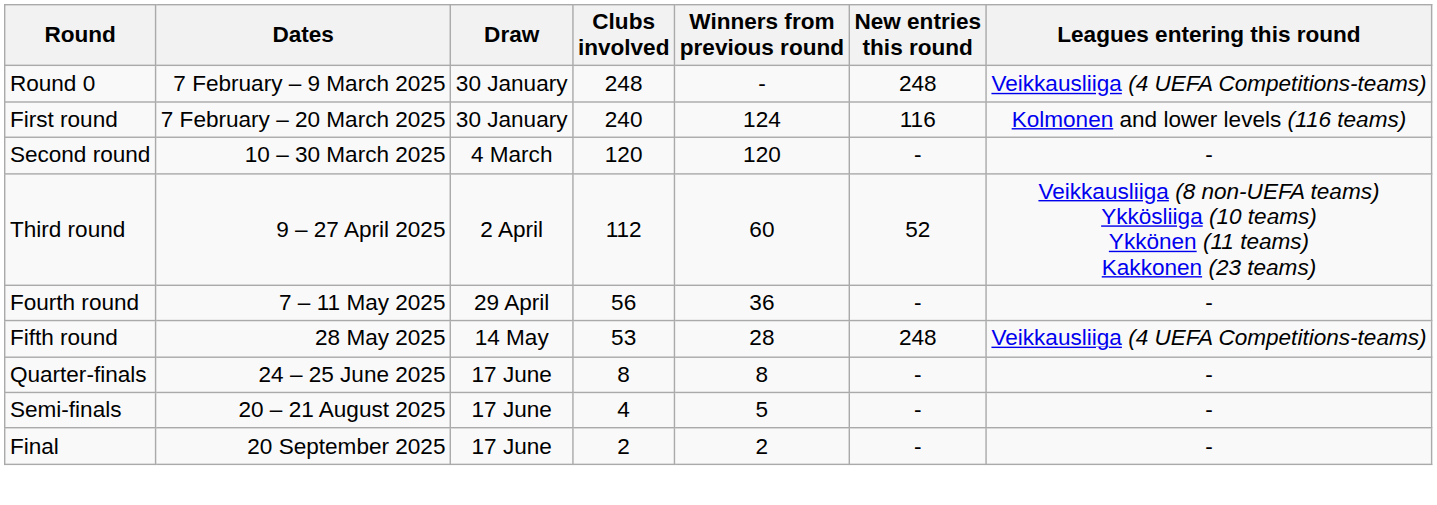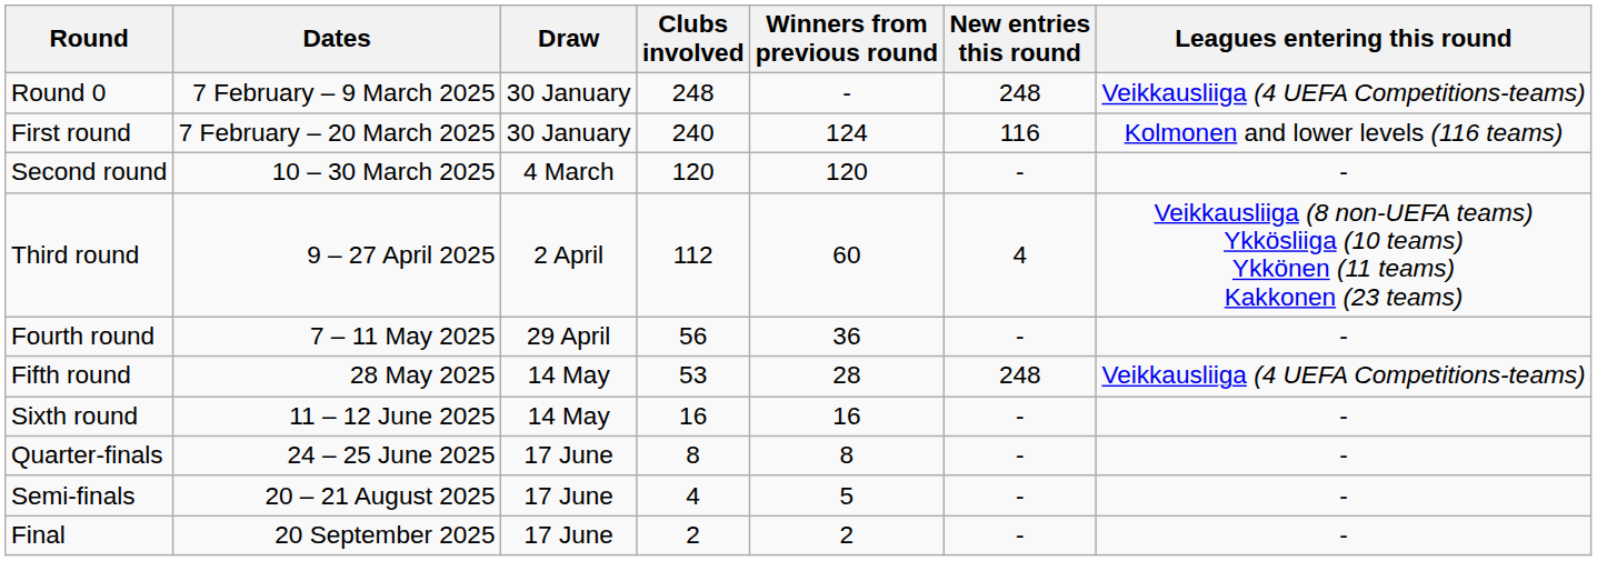 <table class="wikitable" style="text-align:center">
 <tr>
 <th>Round</th>
 <th>Dates</th>
 <th>Draw</th>
 <th>Clubs<br>involved</th>
 <th>Winners from<br>previous round</th>
 <th>New entries<br>this round</th>
 <th>Leagues entering this round</th>
 </tr>
 <tr>
 <td align=left>Round 0</td>
 <td align=right>7 February – 9 March 2025</td>
 <td>30 January</td>
 <td>248</td>
 <td>-</td>
 <td>248</td>
 <td><a href='#'>Veikkausliiga</a> <em>(4 UEFA Competitions-teams)</em></td>
 </tr>
 <tr>
 <td align=left>First round</td>
 <td align=right>7 February – 20 March 2025</td>
 <td>30 January</td>
 <td>240</td>
 <td>124</td>
 <td>116</td>
 <td><a href='#'>Kolmonen</a> and lower levels <em>(116 teams)</em></td>
 </tr>
 <tr>
 <td align=left>Second round</td>
 <td align=right>10 – 30 March 2025</td>
 <td>4 March</td>
 <td>120</td>
 <td>120</td>
 <td>-</td>
 <td>-</td>
 </tr>
 <tr>
 <td align=left>Third round</td>
 <td align=right>9 – 27 April 2025</td>
 <td>2 April</td>
 <td>112</td>
 <td>60</td>
-<td>52</td>
+<td>4</td>
 <td><a href='#'>Veikkausliiga</a> <em>(8 non-UEFA teams)</em><br><a href='#'>Ykkösliiga</a> <em>(10 teams)</em><br> <a href='#'>Ykkönen</a> <em>(11 teams)</em><br><a href='#'>Kakkonen</a> <em>(23 teams)</em></td>
 </tr>
 <tr>
 <td align=left>Fourth round</td>
 <td align=right>7 – 11 May 2025</td>
 <td>29 April</td>
 <td>56</td>
 <td>36</td>
 <td>-</td>
 <td>-</td>
 </tr>
 <tr>
 <td align=left>Fifth round</td>
 <td align=right>28 May 2025</td>
 <td>14 May</td>
 <td>53</td>
 <td>28</td>
 <td>248</td>
 <td><a href='#'>Veikkausliiga</a> <em>(4 UEFA Competitions-teams)</em></td>
+</tr>
+<tr>
+<td align=left>Sixth round</td>
+<td align=right>11 – 12 June 2025</td>
+<td>14 May</td>
+<td>16</td>
+<td>16</td>
+<td>-</td>
+<td>-</td>
 </tr>
 <tr>
 <td align=left>Quarter-finals</td>
 <td align=right>24 – 25 June 2025</td>
 <td>17 June</td>
 <td>8</td>
 <td>8</td>
 <td>-</td>
 <td>-</td>
 </tr>
 <tr>
 <td align=left>Semi-finals</td>
 <td align=right>20 – 21 August 2025</td>
 <td>17 June</td>
 <td>4</td>
 <td>5</td>
 <td>-</td>
 <td>-</td>
 </tr>
 <tr>
 <td align=left>Final</td>
 <td align=right>20 September 2025</td>
 <td>17 June</td>
 <td>2</td>
 <td>2</td>
 <td>-</td>
 <td>-</td>
 </tr>
 </table>
